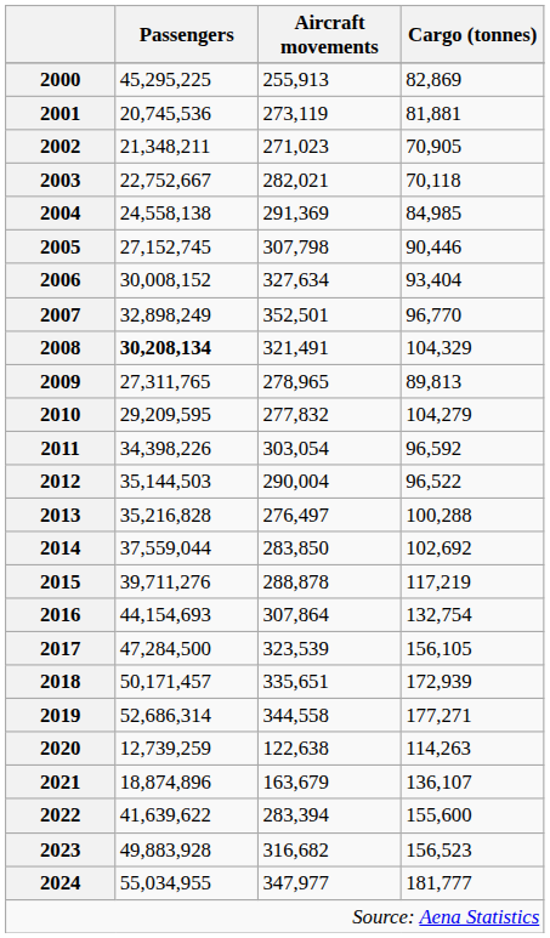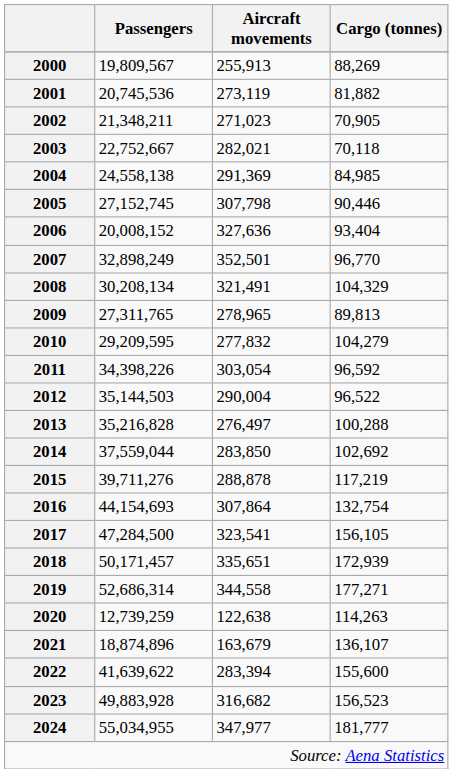 <table class="wikitable sortable" style="font-size: 95%">
 <tr>
 <th style="width:75px"></th>
 <th style="width:100px">Passengers</th>
 <th style="width:100px">Aircraft movements</th>
 <th style="width:100px">Cargo (tonnes)</th>
 </tr>
 <tr>
 </tr>
 <tr>
 <th>2000</th>
-<td>45,295,225</td>
+<td>19,809,567</td>
 <td>255,913</td>
-<td>82,869</td>
+<td>88,269</td>
 </tr>
 <tr>
 <th>2001</th>
 <td>20,745,536</td>
 <td>273,119</td>
-<td>81,881</td>
+<td>81,882</td>
 </tr>
 <tr>
 <th>2002</th>
 <td>21,348,211</td>
 <td>271,023</td>
 <td>70,905</td>
 </tr>
 <tr>
 <th>2003</th>
 <td>22,752,667</td>
 <td>282,021</td>
 <td>70,118</td>
 </tr>
 <tr>
 <th>2004</th>
 <td>24,558,138</td>
 <td>291,369</td>
 <td>84,985</td>
 </tr>
 <tr>
 <th>2005</th>
 <td>27,152,745</td>
 <td>307,798</td>
 <td>90,446</td>
 </tr>
 <tr>
 <th>2006</th>
-<td>30,008,152</td>
-<td>327,634</td>
+<td>20,008,152</td>
+<td>327,636</td>
 <td>93,404</td>
 </tr>
 <tr>
 <th>2007</th>
 <td>32,898,249</td>
 <td>352,501</td>
 <td>96,770</td>
 </tr>
 <tr>
 <th>2008</th>
-<td><strong>30,208,134</strong></td>
+<td>30,208,134</td>
 <td>321,491</td>
 <td>104,329</td>
 </tr>
 <tr>
 <th>2009</th>
 <td>27,311,765</td>
 <td>278,965</td>
 <td>89,813</td>
 </tr>
 <tr>
 <th>2010</th>
 <td>29,209,595</td>
 <td>277,832</td>
 <td>104,279</td>
 </tr>
 <tr>
 <th>2011</th>
 <td>34,398,226</td>
 <td>303,054</td>
 <td>96,592</td>
 </tr>
 <tr>
 <th>2012</th>
 <td>35,144,503</td>
 <td>290,004</td>
 <td>96,522</td>
 </tr>
 <tr>
 <th>2013</th>
 <td>35,216,828</td>
 <td>276,497</td>
 <td>100,288</td>
 </tr>
 <tr>
 <th>2014</th>
 <td>37,559,044</td>
 <td>283,850</td>
 <td>102,692</td>
 </tr>
 <tr>
 <th>2015</th>
 <td>39,711,276</td>
 <td>288,878</td>
 <td>117,219</td>
 </tr>
 <tr>
 <th>2016</th>
 <td>44,154,693</td>
 <td>307,864</td>
 <td>132,754</td>
 </tr>
 <tr>
 <th>2017</th>
 <td>47,284,500</td>
-<td>323,539</td>
+<td>323,541</td>
 <td>156,105</td>
 </tr>
 <tr>
 <th>2018</th>
 <td>50,171,457</td>
 <td>335,651</td>
 <td>172,939</td>
 </tr>
 <tr>
 <th>2019</th>
 <td>52,686,314</td>
 <td>344,558</td>
 <td>177,271</td>
 </tr>
 <tr>
 <th>2020</th>
 <td>12,739,259</td>
 <td>122,638</td>
 <td>114,263</td>
 </tr>
 <tr>
 <th>2021</th>
 <td>18,874,896</td>
 <td>163,679</td>
 <td>136,107</td>
 </tr>
 <tr>
 <th>2022</th>
 <td>41,639,622</td>
 <td>283,394</td>
 <td>155,600</td>
 </tr>
 <tr>
 <th>2023</th>
 <td>49,883,928</td>
 <td>316,682</td>
 <td>156,523</td>
 </tr>
 <tr>
 <th>2024</th>
 <td>55,034,955</td>
 <td>347,977</td>
 <td>181,777</td>
 </tr>
 <tr>
 <td colspan="4" style="text-align:right;"><em>Source: <a href='#'>Aena Statistics</a></em></td>
 </tr>
 </table>
